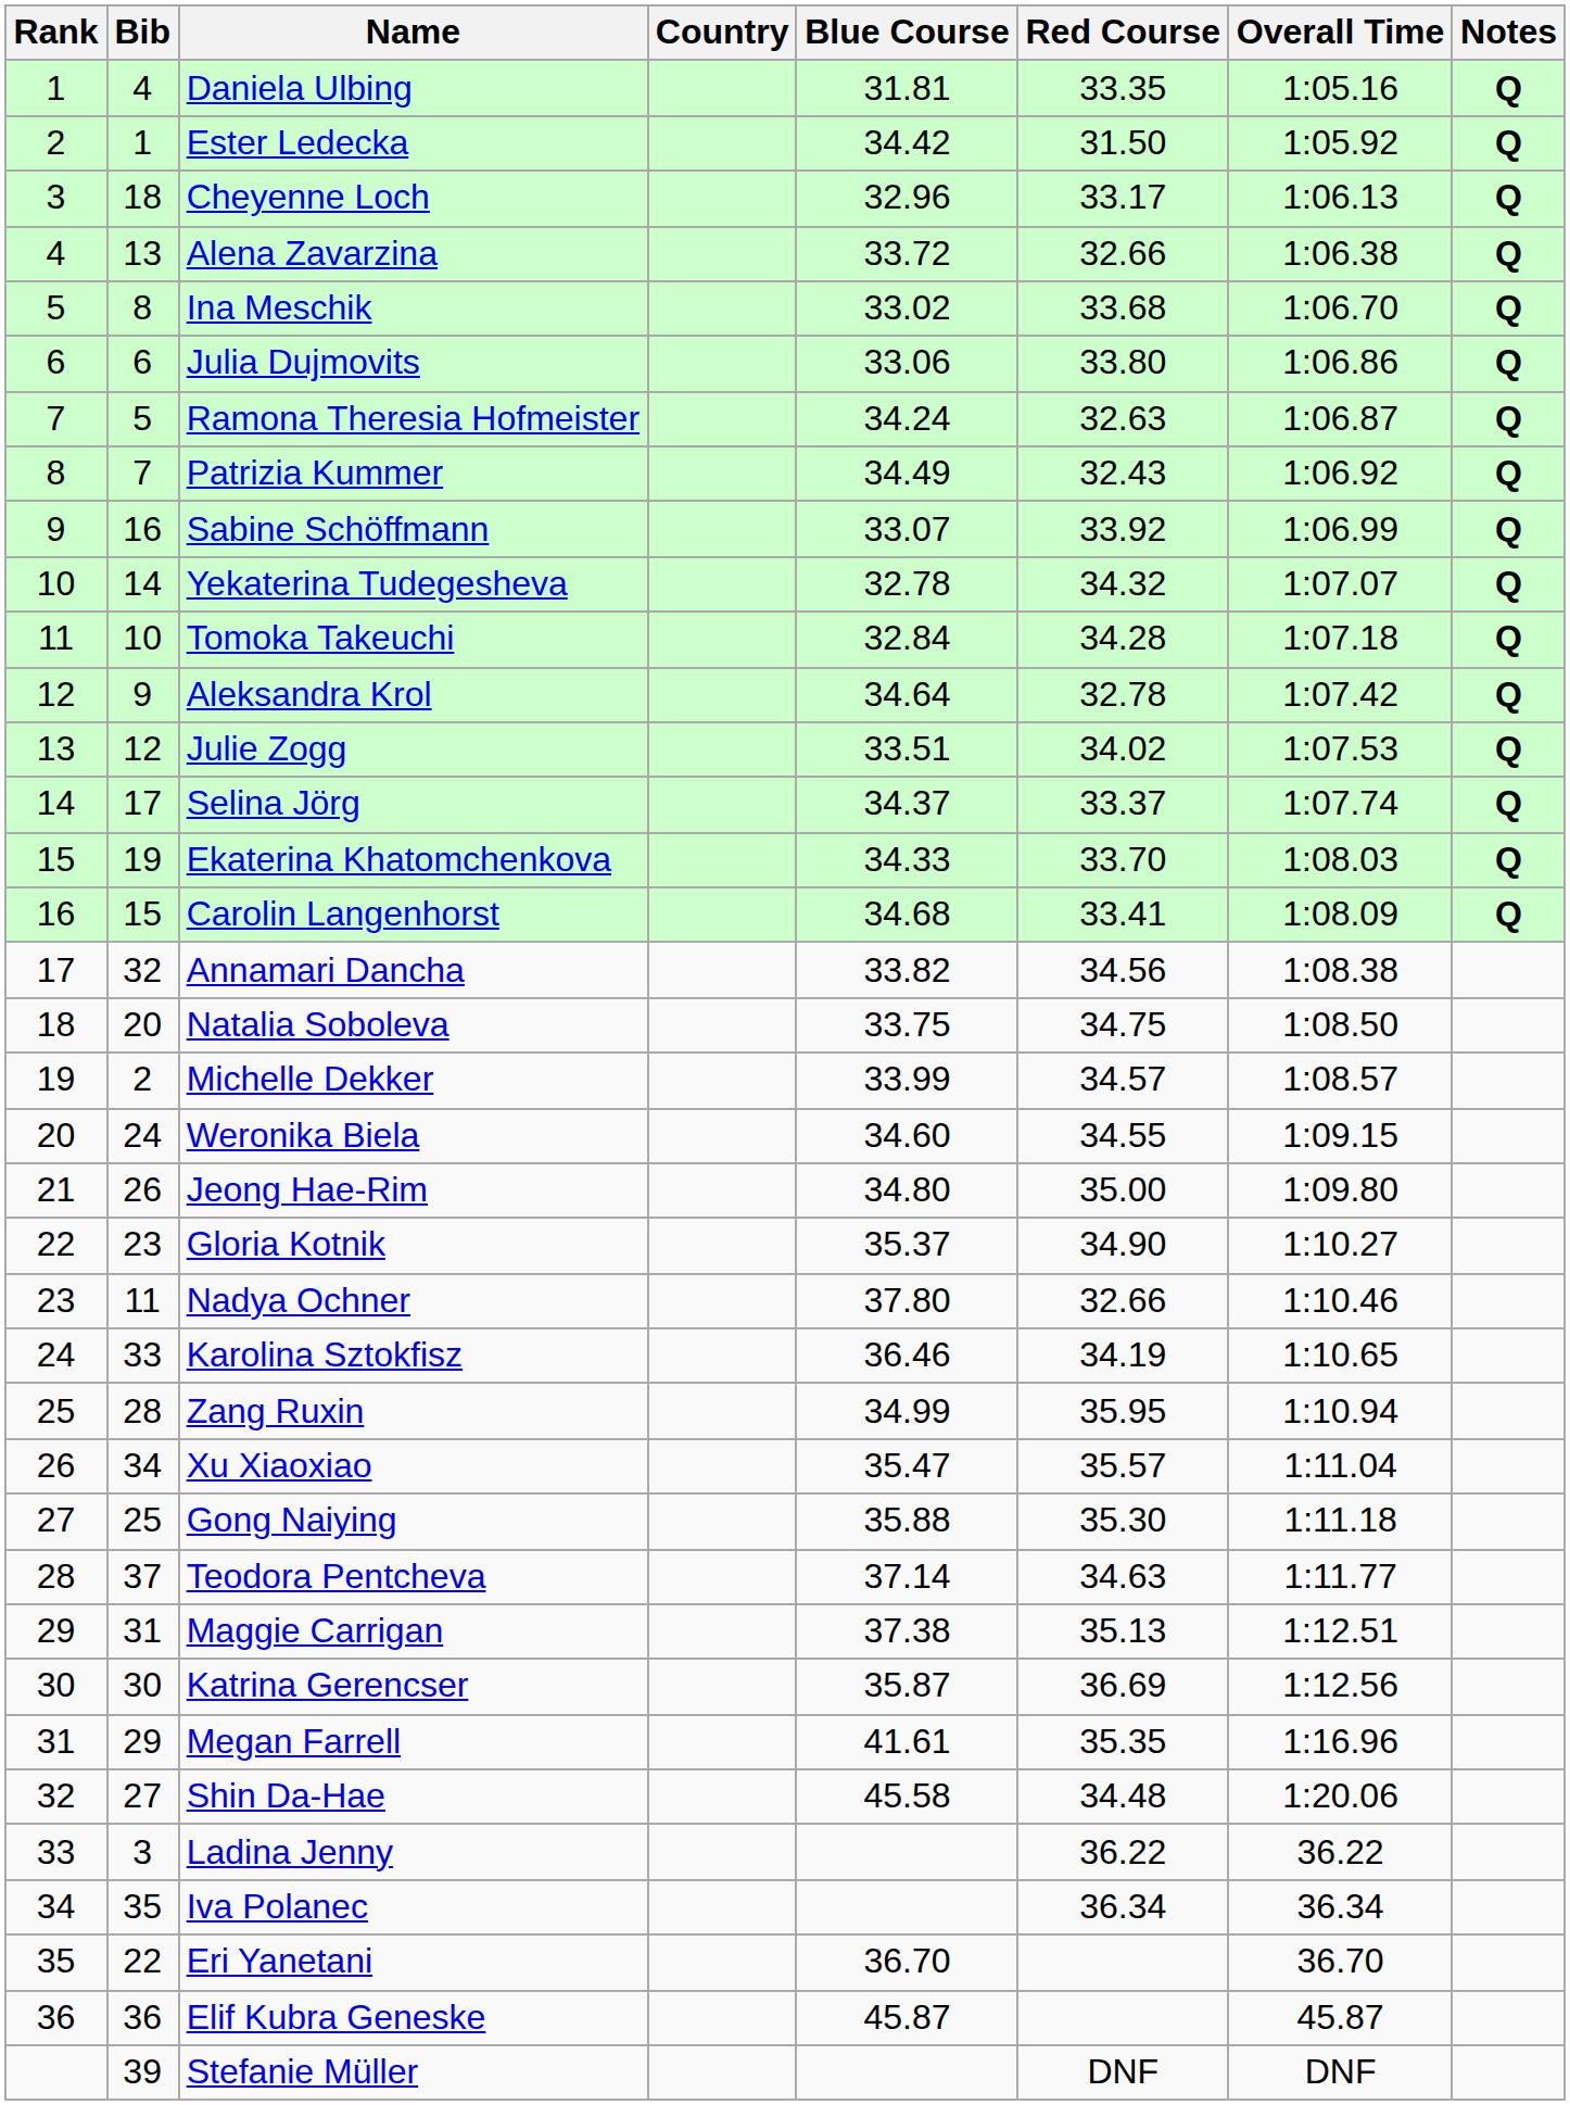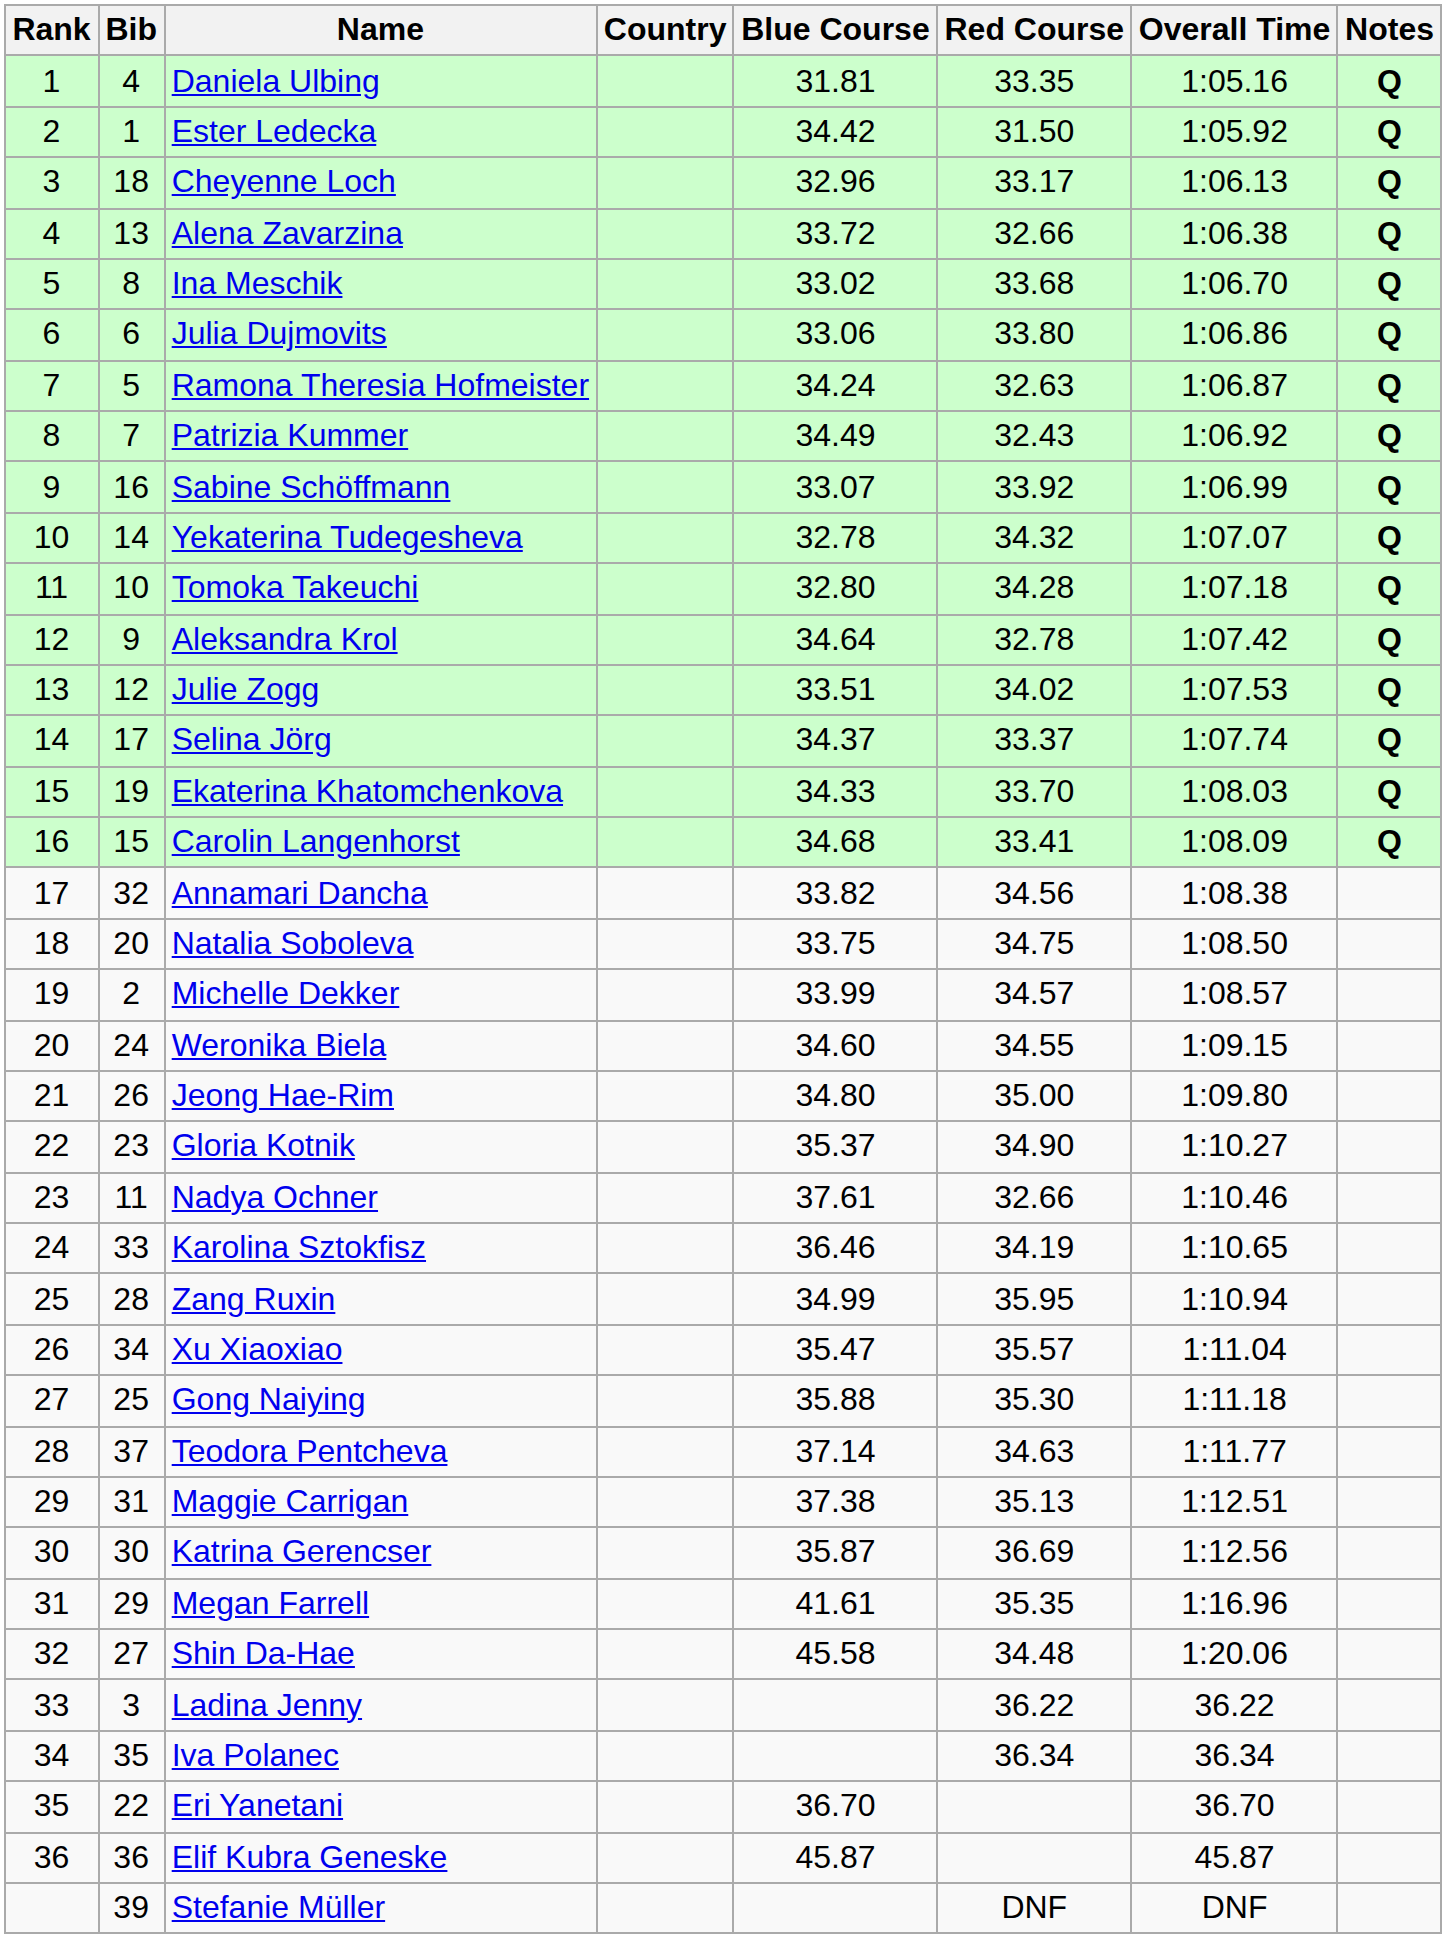 <table class="wikitable sortable" style="text-align:center">
 <tr>
 <th>Rank</th>
 <th>Bib</th>
 <th>Name</th>
 <th>Country</th>
 <th>Blue Course</th>
 <th>Red Course</th>
 <th>Overall Time</th>
 <th>Notes</th>
 </tr>
 <tr bgcolor="#ccffcc">
 <td>1</td>
 <td>4</td>
 <td align=left><a href='#'>Daniela Ulbing</a></td>
 <td align=left></td>
 <td>31.81</td>
 <td>33.35</td>
 <td>1:05.16</td>
 <td><strong>Q</strong></td>
 </tr>
 <tr bgcolor="#ccffcc">
 <td>2</td>
 <td>1</td>
 <td align=left><a href='#'>Ester Ledecka</a></td>
 <td align=left></td>
 <td>34.42</td>
 <td>31.50</td>
 <td>1:05.92</td>
 <td><strong>Q</strong></td>
 </tr>
 <tr bgcolor="#ccffcc">
 <td>3</td>
 <td>18</td>
 <td align=left><a href='#'>Cheyenne Loch</a></td>
 <td align=left></td>
 <td>32.96</td>
 <td>33.17</td>
 <td>1:06.13</td>
 <td><strong>Q</strong></td>
 </tr>
 <tr bgcolor="#ccffcc">
 <td>4</td>
 <td>13</td>
 <td align=left><a href='#'>Alena Zavarzina</a></td>
 <td align=left></td>
 <td>33.72</td>
 <td>32.66</td>
 <td>1:06.38</td>
 <td><strong>Q</strong></td>
 </tr>
 <tr bgcolor="#ccffcc">
 <td>5</td>
 <td>8</td>
 <td align=left><a href='#'>Ina Meschik</a></td>
 <td align=left></td>
 <td>33.02</td>
 <td>33.68</td>
 <td>1:06.70</td>
 <td><strong>Q</strong></td>
 </tr>
 <tr bgcolor="#ccffcc">
 <td>6</td>
 <td>6</td>
 <td align=left><a href='#'>Julia Dujmovits</a></td>
 <td align=left></td>
 <td>33.06</td>
 <td>33.80</td>
 <td>1:06.86</td>
 <td><strong>Q</strong></td>
 </tr>
 <tr bgcolor="#ccffcc">
 <td>7</td>
 <td>5</td>
 <td align=left><a href='#'>Ramona Theresia Hofmeister</a></td>
 <td align=left></td>
 <td>34.24</td>
 <td>32.63</td>
 <td>1:06.87</td>
 <td><strong>Q</strong></td>
 </tr>
 <tr bgcolor="#ccffcc">
 <td>8</td>
 <td>7</td>
 <td align=left><a href='#'>Patrizia Kummer</a></td>
 <td align=left></td>
 <td>34.49</td>
 <td>32.43</td>
 <td>1:06.92</td>
 <td><strong>Q</strong></td>
 </tr>
 <tr bgcolor="#ccffcc">
 <td>9</td>
 <td>16</td>
 <td align=left><a href='#'>Sabine Schöffmann</a></td>
 <td align=left></td>
 <td>33.07</td>
 <td>33.92</td>
 <td>1:06.99</td>
 <td><strong>Q</strong></td>
 </tr>
 <tr bgcolor="#ccffcc">
 <td>10</td>
 <td>14</td>
 <td align=left><a href='#'>Yekaterina Tudegesheva</a></td>
 <td align=left></td>
 <td>32.78</td>
 <td>34.32</td>
 <td>1:07.07</td>
 <td><strong>Q</strong></td>
 </tr>
 <tr bgcolor="#ccffcc">
 <td>11</td>
 <td>10</td>
 <td align=left><a href='#'>Tomoka Takeuchi</a></td>
 <td align=left></td>
-<td>32.84</td>
+<td>32.80</td>
 <td>34.28</td>
 <td>1:07.18</td>
 <td><strong>Q</strong></td>
 </tr>
 <tr bgcolor="#ccffcc">
 <td>12</td>
 <td>9</td>
 <td align=left><a href='#'>Aleksandra Krol</a></td>
 <td align=left></td>
 <td>34.64</td>
 <td>32.78</td>
 <td>1:07.42</td>
 <td><strong>Q</strong></td>
 </tr>
 <tr bgcolor="#ccffcc">
 <td>13</td>
 <td>12</td>
 <td align=left><a href='#'>Julie Zogg</a></td>
 <td align=left></td>
 <td>33.51</td>
 <td>34.02</td>
 <td>1:07.53</td>
 <td><strong>Q</strong></td>
 </tr>
 <tr bgcolor="#ccffcc">
 <td>14</td>
 <td>17</td>
 <td align=left><a href='#'>Selina Jörg</a></td>
 <td align=left></td>
 <td>34.37</td>
 <td>33.37</td>
 <td>1:07.74</td>
 <td><strong>Q</strong></td>
 </tr>
 <tr bgcolor="#ccffcc">
 <td>15</td>
 <td>19</td>
 <td align=left><a href='#'>Ekaterina Khatomchenkova</a></td>
 <td align=left></td>
 <td>34.33</td>
 <td>33.70</td>
 <td>1:08.03</td>
 <td><strong>Q</strong></td>
 </tr>
 <tr bgcolor="#ccffcc">
 <td>16</td>
 <td>15</td>
 <td align=left><a href='#'>Carolin Langenhorst</a></td>
 <td align=left></td>
 <td>34.68</td>
 <td>33.41</td>
 <td>1:08.09</td>
 <td><strong>Q</strong></td>
 </tr>
 <tr>
 <td>17</td>
 <td>32</td>
 <td align=left><a href='#'>Annamari Dancha</a></td>
 <td align=left></td>
 <td>33.82</td>
 <td>34.56</td>
 <td>1:08.38</td>
 <td></td>
 </tr>
 <tr>
 <td>18</td>
 <td>20</td>
 <td align=left><a href='#'>Natalia Soboleva</a></td>
 <td align=left></td>
 <td>33.75</td>
 <td>34.75</td>
 <td>1:08.50</td>
 <td></td>
 </tr>
 <tr>
 <td>19</td>
 <td>2</td>
 <td align=left><a href='#'>Michelle Dekker</a></td>
 <td align=left></td>
 <td>33.99</td>
 <td>34.57</td>
 <td>1:08.57</td>
 <td></td>
 </tr>
 <tr>
 <td>20</td>
 <td>24</td>
 <td align=left><a href='#'>Weronika Biela</a></td>
 <td align=left></td>
 <td>34.60</td>
 <td>34.55</td>
 <td>1:09.15</td>
 <td></td>
 </tr>
 <tr>
 <td>21</td>
 <td>26</td>
 <td align=left><a href='#'>Jeong Hae-Rim</a></td>
 <td align=left></td>
 <td>34.80</td>
 <td>35.00</td>
 <td>1:09.80</td>
 <td></td>
 </tr>
 <tr>
 <td>22</td>
 <td>23</td>
 <td align=left><a href='#'>Gloria Kotnik</a></td>
 <td align=left></td>
 <td>35.37</td>
 <td>34.90</td>
 <td>1:10.27</td>
 <td></td>
 </tr>
 <tr>
 <td>23</td>
 <td>11</td>
 <td align=left><a href='#'>Nadya Ochner</a></td>
 <td align=left></td>
-<td>37.80</td>
+<td>37.61</td>
 <td>32.66</td>
 <td>1:10.46</td>
 <td></td>
 </tr>
 <tr>
 <td>24</td>
 <td>33</td>
 <td align=left><a href='#'>Karolina Sztokfisz</a></td>
 <td align=left></td>
 <td>36.46</td>
 <td>34.19</td>
 <td>1:10.65</td>
 <td></td>
 </tr>
 <tr>
 <td>25</td>
 <td>28</td>
 <td align=left><a href='#'>Zang Ruxin</a></td>
 <td align=left></td>
 <td>34.99</td>
 <td>35.95</td>
 <td>1:10.94</td>
 <td></td>
 </tr>
 <tr>
 <td>26</td>
 <td>34</td>
 <td align=left><a href='#'>Xu Xiaoxiao</a></td>
 <td align=left></td>
 <td>35.47</td>
 <td>35.57</td>
 <td>1:11.04</td>
 <td></td>
 </tr>
 <tr>
 <td>27</td>
 <td>25</td>
 <td align=left><a href='#'>Gong Naiying</a></td>
 <td align=left></td>
 <td>35.88</td>
 <td>35.30</td>
 <td>1:11.18</td>
 <td></td>
 </tr>
 <tr>
 <td>28</td>
 <td>37</td>
 <td align=left><a href='#'>Teodora Pentcheva</a></td>
 <td align=left></td>
 <td>37.14</td>
 <td>34.63</td>
 <td>1:11.77</td>
 <td></td>
 </tr>
 <tr>
 <td>29</td>
 <td>31</td>
 <td align=left><a href='#'>Maggie Carrigan</a></td>
 <td align=left></td>
 <td>37.38</td>
 <td>35.13</td>
 <td>1:12.51</td>
 <td></td>
 </tr>
 <tr>
 <td>30</td>
 <td>30</td>
 <td align=left><a href='#'>Katrina Gerencser</a></td>
 <td align=left></td>
 <td>35.87</td>
 <td>36.69</td>
 <td>1:12.56</td>
 <td></td>
 </tr>
 <tr>
 <td>31</td>
 <td>29</td>
 <td align=left><a href='#'>Megan Farrell</a></td>
 <td align=left></td>
 <td>41.61</td>
 <td>35.35</td>
 <td>1:16.96</td>
 <td></td>
 </tr>
 <tr>
 <td>32</td>
 <td>27</td>
 <td align=left><a href='#'>Shin Da-Hae</a></td>
 <td align=left></td>
 <td>45.58</td>
 <td>34.48</td>
 <td>1:20.06</td>
 <td></td>
 </tr>
 <tr>
 <td>33</td>
 <td>3</td>
 <td align=left><a href='#'>Ladina Jenny</a></td>
 <td align=left></td>
 <td></td>
 <td>36.22</td>
 <td>36.22</td>
 <td></td>
 </tr>
 <tr>
 <td>34</td>
 <td>35</td>
 <td align=left><a href='#'>Iva Polanec</a></td>
 <td align=left></td>
 <td></td>
 <td>36.34</td>
 <td>36.34</td>
 <td></td>
 </tr>
 <tr>
 <td>35</td>
 <td>22</td>
 <td align=left><a href='#'>Eri Yanetani</a></td>
 <td align=left></td>
 <td>36.70</td>
 <td></td>
 <td>36.70</td>
 <td></td>
 </tr>
 <tr>
 <td>36</td>
 <td>36</td>
 <td align=left><a href='#'>Elif Kubra Geneske</a></td>
 <td align=left></td>
 <td>45.87</td>
 <td></td>
 <td>45.87</td>
 <td></td>
 </tr>
 <tr>
 <td></td>
 <td>39</td>
 <td align=left><a href='#'>Stefanie Müller</a></td>
 <td align=left></td>
 <td></td>
 <td>DNF</td>
 <td>DNF</td>
 <td></td>
 </tr>
 </table>
